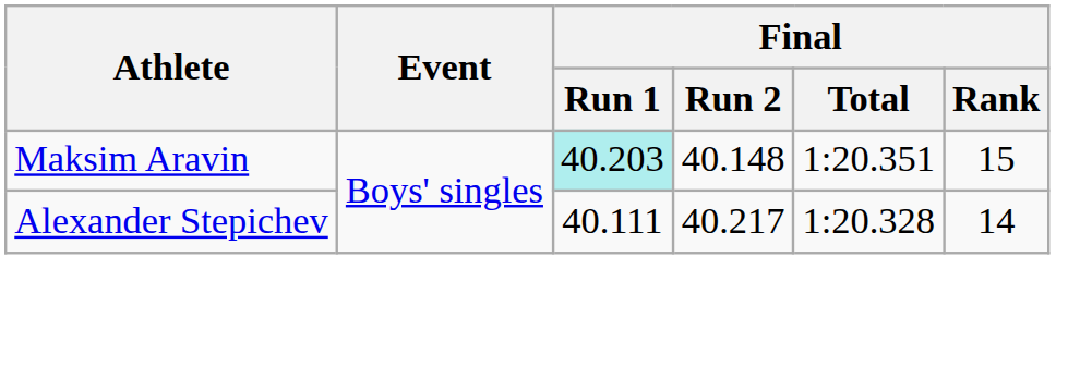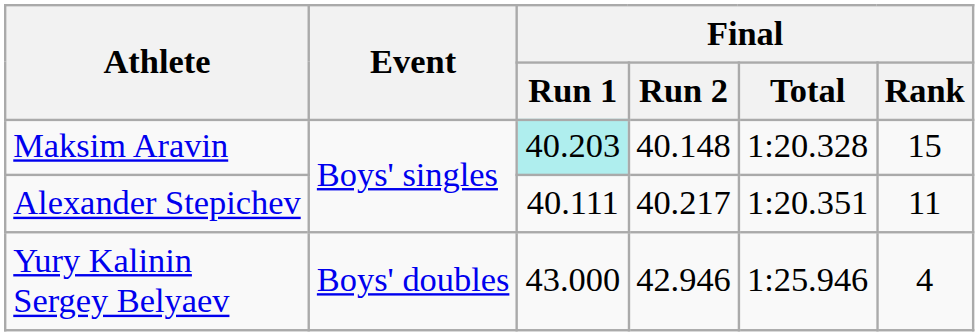 <table class="wikitable" style="font-size:90%; text-align:center;">
 <tr>
 <th rowspan=2>Athlete</th>
 <th rowspan=2>Event</th>
 <th colspan=4>Final</th>
 </tr>
 <tr>
 <th>Run 1</th>
 <th>Run 2</th>
 <th>Total</th>
 <th>Rank</th>
 </tr>
 <tr>
 <td align=left><a href='#'>Maksim Aravin</a></td>
 <td rowspan=2 align=left><a href='#'>Boys' singles</a></td>
 <td style="background: paleturquoise;">40.203</td>
 <td>40.148</td>
-<td>1:20.351</td>
+<td>1:20.328</td>
 <td>15</td>
 </tr>
 <tr>
 <td align=left><a href='#'>Alexander Stepichev</a></td>
 <td>40.111</td>
 <td>40.217</td>
-<td>1:20.328</td>
-<td>14</td>
+<td>1:20.351</td>
+<td>11</td>
+</tr>
+<tr>
+<td align=left><a href='#'>Yury Kalinin</a><br><a href='#'>Sergey Belyaev</a></td>
+<td align=left><a href='#'>Boys' doubles</a></td>
+<td>43.000</td>
+<td>42.946</td>
+<td>1:25.946</td>
+<td>4</td>
 </tr>
 </table>
